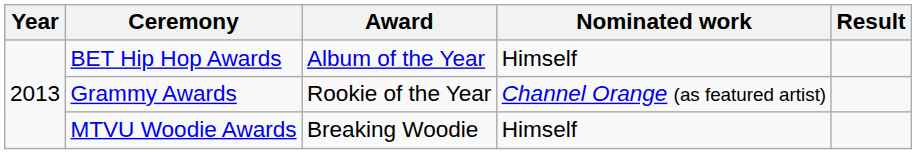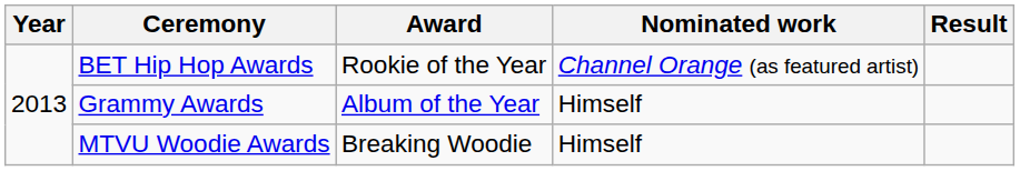 <table class="wikitable">
 <tr>
 <th>Year</th>
 <th>Ceremony</th>
 <th>Award</th>
 <th>Nominated work</th>
 <th>Result</th>
 </tr>
 <tr>
 <td rowspan="3">2013</td>
 <td><a href='#'>BET Hip Hop Awards</a></td>
-<td><a href='#'>Album of the Year</a></td>
-<td>Himself</td>
+<td>Rookie of the Year</td>
+<td><em><a href='#'>Channel Orange</a></em> <small>(as featured artist)</small></td>
 <td></td>
 </tr>
 <tr>
 <td><a href='#'>Grammy Awards</a></td>
-<td>Rookie of the Year</td>
-<td><em><a href='#'>Channel Orange</a></em> <small>(as featured artist)</small></td>
+<td><a href='#'>Album of the Year</a></td>
+<td>Himself</td>
 <td></td>
 </tr>
 <tr>
 <td><a href='#'>MTVU Woodie Awards</a></td>
 <td>Breaking Woodie</td>
 <td>Himself</td>
 <td></td>
 </tr>
 </table>
